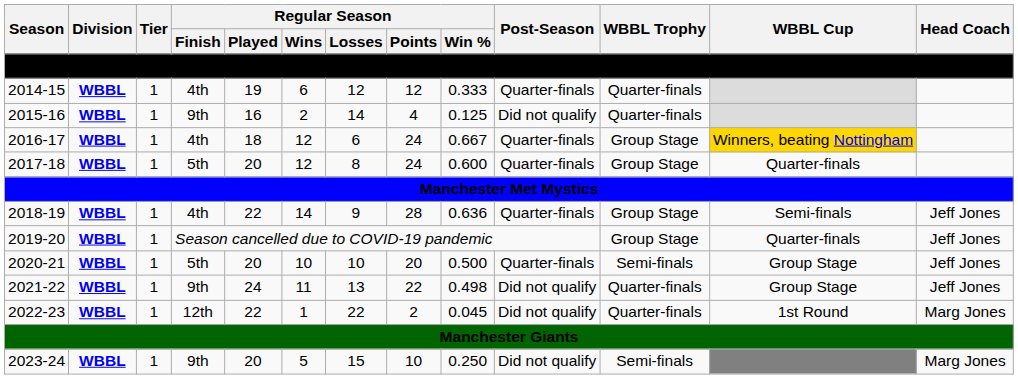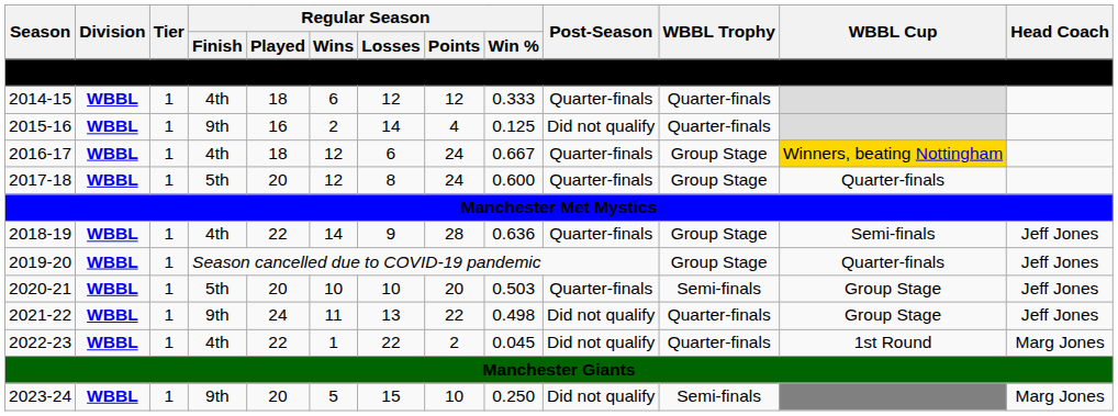 <table class="wikitable" style="font-size:100%;">
 <tr bgcolor="#efefef">
 <th rowspan="2">Season</th>
 <th rowspan="2">Division</th>
 <th rowspan="2">Tier</th>
 <th colspan="6">Regular Season</th>
 <th rowspan="2">Post-Season</th>
 <th rowspan="2">WBBL Trophy</th>
 <th rowspan="2">WBBL Cup</th>
 <th rowspan="2">Head Coach</th>
 </tr>
 <tr>
 <th>Finish</th>
 <th>Played</th>
 <th>Wins</th>
 <th>Losses</th>
 <th>Points</th>
 <th>Win %</th>
 </tr>
 <tr>
 <td colspan="13" align=center bgcolor="black"><span><strong>Manchester Mystics</strong></span></td>
 </tr>
 <tr>
 <td style="text-align:center;">2014-15</td>
 <td style="text-align:center;"><strong><a href='#'>WBBL</a></strong></td>
 <td style="text-align:center;">1</td>
 <td style="text-align:center;">4th</td>
-<td style="text-align:center;">19</td>
+<td style="text-align:center;">18</td>
 <td style="text-align:center;">6</td>
 <td style="text-align:center;">12</td>
 <td style="text-align:center;">12</td>
 <td style="text-align:center;">0.333</td>
 <td style="text-align:center;">Quarter-finals</td>
 <td style="text-align:center;">Quarter-finals</td>
 <td style="text-align:center;"bgcolor=#DCDCDC></td>
 <td style="text-align:center;"></td>
 </tr>
 <tr>
 <td style="text-align:center;">2015-16</td>
 <td style="text-align:center;"><strong><a href='#'>WBBL</a></strong></td>
 <td style="text-align:center;">1</td>
 <td style="text-align:center;">9th</td>
 <td style="text-align:center;">16</td>
 <td style="text-align:center;">2</td>
 <td style="text-align:center;">14</td>
 <td style="text-align:center;">4</td>
 <td style="text-align:center;">0.125</td>
 <td style="text-align:center;">Did not qualify</td>
 <td style="text-align:center;">Quarter-finals</td>
 <td style="text-align:center;"bgcolor=#DCDCDC></td>
 <td style="text-align:center;"></td>
 </tr>
 <tr>
 <td style="text-align:center;">2016-17</td>
 <td style="text-align:center;"><strong><a href='#'>WBBL</a></strong></td>
 <td style="text-align:center;">1</td>
 <td style="text-align:center;">4th</td>
 <td style="text-align:center;">18</td>
 <td style="text-align:center;">12</td>
 <td style="text-align:center;">6</td>
 <td style="text-align:center;">24</td>
 <td style="text-align:center;">0.667</td>
 <td style="text-align:center;">Quarter-finals</td>
 <td style="text-align:center;">Group Stage</td>
 <td style="text-align:center;"bgcolor=gold>Winners, beating <a href='#'>Nottingham</a></td>
 <td style="text-align:center;"></td>
 </tr>
 <tr>
 <td style="text-align:center;">2017-18</td>
 <td style="text-align:center;"><strong><a href='#'>WBBL</a></strong></td>
 <td style="text-align:center;">1</td>
 <td style="text-align:center;">5th</td>
 <td style="text-align:center;">20</td>
 <td style="text-align:center;">12</td>
 <td style="text-align:center;">8</td>
 <td style="text-align:center;">24</td>
 <td style="text-align:center;">0.600</td>
 <td style="text-align:center;">Quarter-finals</td>
 <td style="text-align:center;">Group Stage</td>
 <td style="text-align:center;">Quarter-finals</td>
 <td style="text-align:center;"></td>
 </tr>
 <tr>
 <td colspan="13" align=center bgcolor="blue"><span><strong>Manchester Met Mystics</strong></span></td>
 </tr>
 <tr>
 <td style="text-align:center;">2018-19</td>
 <td style="text-align:center;"><strong><a href='#'>WBBL</a></strong></td>
 <td style="text-align:center;">1</td>
 <td style="text-align:center;">4th</td>
 <td style="text-align:center;">22</td>
 <td style="text-align:center;">14</td>
 <td style="text-align:center;">9</td>
 <td style="text-align:center;">28</td>
 <td style="text-align:center;">0.636</td>
 <td style="text-align:center;">Quarter-finals</td>
 <td style="text-align:center;">Group Stage</td>
 <td style="text-align:center;">Semi-finals</td>
 <td style="text-align:center;">Jeff Jones</td>
 </tr>
 <tr>
 <td style="text-align:center;">2019-20</td>
 <td style="text-align:center;"><strong><a href='#'>WBBL</a></strong></td>
 <td style="text-align:center;">1</td>
 <td colspan=7><em>Season cancelled due to COVID-19 pandemic</em></td>
 <td style="text-align:center;">Group Stage</td>
 <td style="text-align:center;">Quarter-finals</td>
 <td style="text-align:center;">Jeff Jones</td>
 </tr>
 <tr>
 <td style="text-align:center;">2020-21</td>
 <td style="text-align:center;"><strong><a href='#'>WBBL</a></strong></td>
 <td style="text-align:center;">1</td>
 <td style="text-align:center;">5th</td>
 <td style="text-align:center;">20</td>
 <td style="text-align:center;">10</td>
 <td style="text-align:center;">10</td>
 <td style="text-align:center;">20</td>
-<td style="text-align:center;">0.500</td>
+<td style="text-align:center;">0.503</td>
 <td style="text-align:center;">Quarter-finals</td>
 <td style="text-align:center;">Semi-finals</td>
 <td style="text-align:center;">Group Stage</td>
 <td style="text-align:center;">Jeff Jones</td>
 </tr>
 <tr>
 <td style="text-align:center;">2021-22</td>
 <td style="text-align:center;"><strong><a href='#'>WBBL</a></strong></td>
 <td style="text-align:center;">1</td>
 <td style="text-align:center;">9th</td>
 <td style="text-align:center;">24</td>
 <td style="text-align:center;">11</td>
 <td style="text-align:center;">13</td>
 <td style="text-align:center;">22</td>
 <td style="text-align:center;">0.498</td>
 <td style="text-align:center;">Did not qualify</td>
 <td style="text-align:center;">Quarter-finals</td>
 <td style="text-align:center;">Group Stage</td>
 <td style="text-align:center;">Jeff Jones</td>
 </tr>
 <tr>
 <td style="text-align:center;">2022-23</td>
 <td style="text-align:center;"><strong><a href='#'>WBBL</a></strong></td>
 <td style="text-align:center;">1</td>
-<td style="text-align:center;">12th</td>
+<td style="text-align:center;">4th</td>
 <td style="text-align:center;">22</td>
 <td style="text-align:center;">1</td>
 <td style="text-align:center;">22</td>
 <td style="text-align:center;">2</td>
 <td style="text-align:center;">0.045</td>
 <td style="text-align:center;">Did not qualify</td>
 <td style="text-align:center;">Quarter-finals</td>
 <td style="text-align:center;">1st Round</td>
 <td style="text-align:center;">Marg Jones</td>
 </tr>
 <tr>
 <td colspan="13" align=center bgcolor="darkgreen"><span><strong>Manchester Giants</strong></span></td>
 </tr>
 <tr>
 <td style="text-align:center;">2023-24</td>
 <td style="text-align:center;"><strong><a href='#'>WBBL</a></strong></td>
 <td style="text-align:center;">1</td>
 <td style="text-align:center;">9th</td>
 <td style="text-align:center;">20</td>
 <td style="text-align:center;">5</td>
 <td style="text-align:center;">15</td>
 <td style="text-align:center;">10</td>
 <td style="text-align:center;">0.250</td>
 <td style="text-align:center;">Did not qualify</td>
 <td style="text-align:center;">Semi-finals</td>
 <td style="text-align:center;"bgcolor=grey></td>
 <td style="text-align:center;">Marg Jones</td>
 </tr>
 </table>
